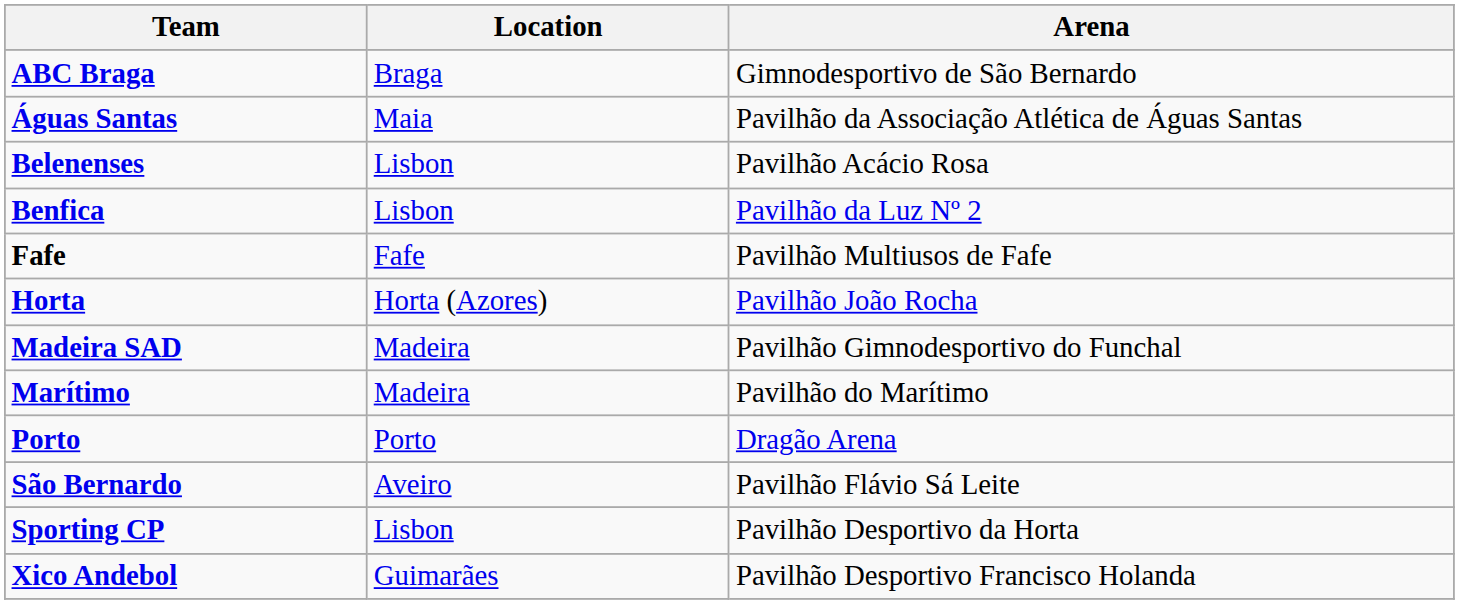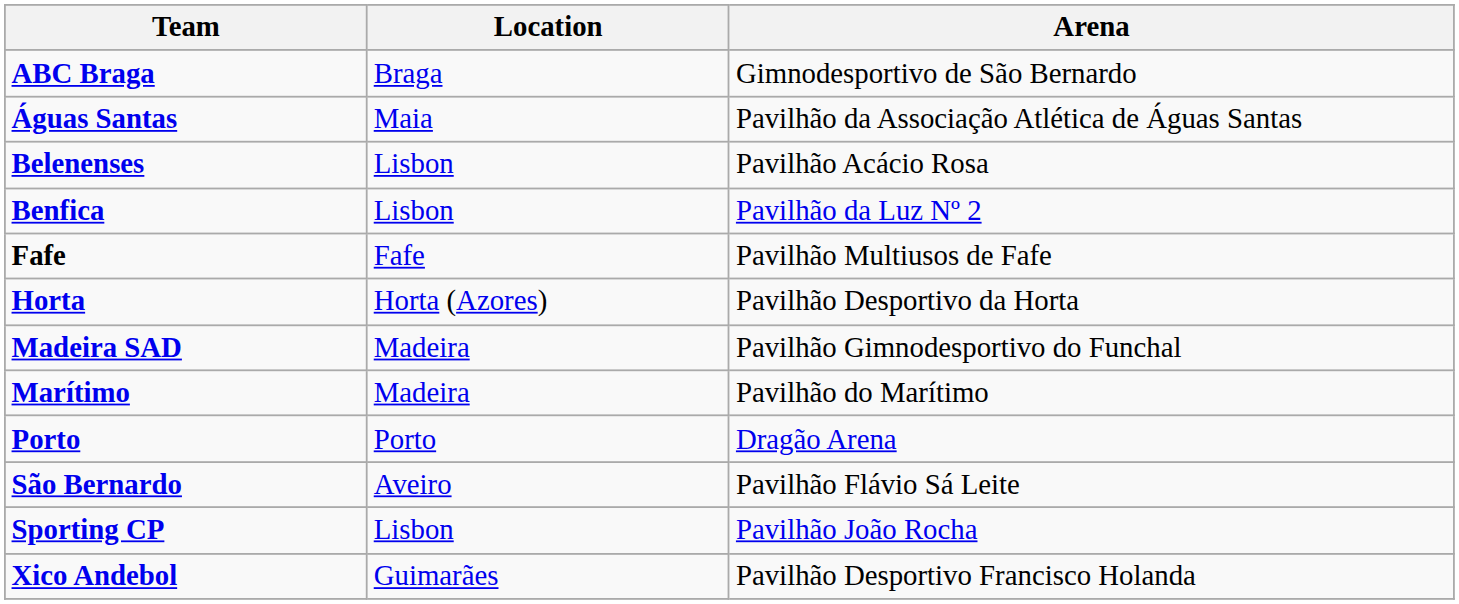 <table class="wikitable sortable" style="text-align: left;">
 <tr>
 <th width="20%">Team</th>
 <th width="20%">Location</th>
 <th width="40%">Arena</th>
 </tr>
 <tr>
 <td><strong><a href='#'>ABC Braga</a></strong></td>
 <td><a href='#'>Braga</a></td>
 <td>Gimnodesportivo de São Bernardo</td>
 </tr>
 <tr>
 <td><strong><a href='#'>Águas Santas</a></strong></td>
 <td><a href='#'>Maia</a></td>
 <td>Pavilhão da Associação Atlética de Águas Santas</td>
 </tr>
 <tr>
 <td><strong><a href='#'>Belenenses</a></strong></td>
 <td><a href='#'>Lisbon</a></td>
 <td>Pavilhão Acácio Rosa</td>
 </tr>
 <tr>
 <td><strong><a href='#'>Benfica</a></strong></td>
 <td><a href='#'>Lisbon</a></td>
 <td><a href='#'>Pavilhão da Luz Nº 2</a></td>
 </tr>
 <tr>
 <td><strong>Fafe</strong></td>
 <td><a href='#'>Fafe</a></td>
 <td>Pavilhão Multiusos de Fafe</td>
 </tr>
 <tr>
 <td><strong><a href='#'>Horta</a></strong></td>
 <td><a href='#'>Horta</a> (<a href='#'>Azores</a>)</td>
-<td><a href='#'>Pavilhão João Rocha</a></td>
+<td>Pavilhão Desportivo da Horta</td>
 </tr>
 <tr>
 <td><strong><a href='#'>Madeira SAD</a></strong></td>
 <td><a href='#'>Madeira</a></td>
 <td>Pavilhão Gimnodesportivo do Funchal</td>
 </tr>
 <tr>
 <td><strong><a href='#'>Marítimo</a></strong></td>
 <td><a href='#'>Madeira</a></td>
 <td>Pavilhão do Marítimo</td>
 </tr>
 <tr>
 <td><strong><a href='#'>Porto</a></strong></td>
 <td><a href='#'>Porto</a></td>
 <td><a href='#'>Dragão Arena</a></td>
 </tr>
 <tr>
 <td><strong><a href='#'>São Bernardo</a></strong></td>
 <td><a href='#'>Aveiro</a></td>
 <td>Pavilhão Flávio Sá Leite</td>
 </tr>
 <tr>
 <td><strong><a href='#'>Sporting CP</a></strong></td>
 <td><a href='#'>Lisbon</a></td>
-<td>Pavilhão Desportivo da Horta</td>
+<td><a href='#'>Pavilhão João Rocha</a></td>
 </tr>
 <tr>
 <td><strong><a href='#'>Xico Andebol</a></strong></td>
 <td><a href='#'>Guimarães</a></td>
 <td>Pavilhão Desportivo Francisco Holanda</td>
 </tr>
 </table>
